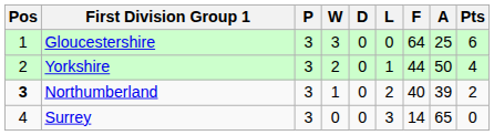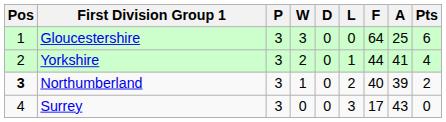 <table class="wikitable" style="font-size: 100%">
 <tr>
 <th width=20>Pos</th>
 <th width=250>First Division Group 1</th>
 <th width=20>P</th>
 <th width=20>W</th>
 <th width=20>D</th>
 <th width=20>L</th>
 <th width=20>F</th>
 <th width=20>A</th>
 <th width=20>Pts</th>
 </tr>
 <tr align=center style="background: #CCFFCC;">
 <td>1</td>
 <td align="left"><a href='#'>Gloucestershire</a></td>
 <td>3</td>
 <td>3</td>
 <td>0</td>
 <td>0</td>
 <td>64</td>
 <td>25</td>
 <td>6</td>
 </tr>
 <tr align=center style="background: #CCFFCC;">
 <td>2</td>
 <td align="left"><a href='#'>Yorkshire</a></td>
 <td>3</td>
 <td>2</td>
 <td>0</td>
 <td>1</td>
 <td>44</td>
-<td>50</td>
+<td>41</td>
 <td>4</td>
 </tr>
 <tr align=center>
 <td><strong>3</strong></td>
 <td align="left"><a href='#'>Northumberland</a></td>
 <td>3</td>
 <td>1</td>
 <td>0</td>
 <td>2</td>
 <td>40</td>
 <td>39</td>
 <td>2</td>
 </tr>
 <tr align=center>
 <td>4</td>
 <td align="left"><a href='#'>Surrey</a></td>
 <td>3</td>
 <td>0</td>
 <td>0</td>
 <td>3</td>
-<td>14</td>
-<td>65</td>
+<td>17</td>
+<td>43</td>
 <td>0</td>
 </tr>
 </table>
